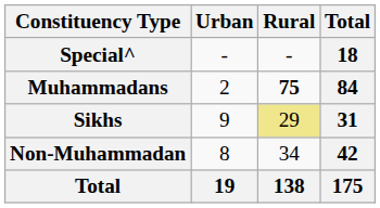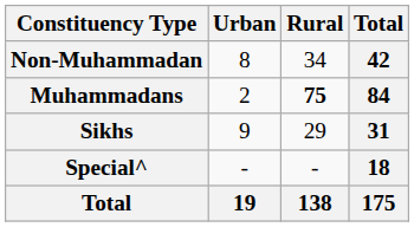 <table class="wikitable" style="text-align:center">
 <tr>
 <th>Constituency Type</th>
 <th>Urban</th>
 <th>Rural</th>
 <th>Total</th>
 </tr>
 <tr>
-<th>Special^</th>
-<td>-</td>
-<td>-</td>
-<th>18</th>
+<th>Non-Muhammadan</th>
+<td>8</td>
+<td>34</td>
+<th>42</th>
 </tr>
 <tr>
 <th>Muhammadans</th>
 <td>2</td>
 <td><strong>75</strong></td>
 <th>84</th>
 </tr>
 <tr>
 <th>Sikhs</th>
 <td>9</td>
-<td style="background: khaki;">29</td>
+<td>29</td>
 <th>31</th>
 </tr>
 <tr>
-<th>Non-Muhammadan</th>
-<td>8</td>
-<td>34</td>
-<th>42</th>
+<th>Special^</th>
+<td>-</td>
+<td>-</td>
+<th>18</th>
 </tr>
 <tr>
 <th>Total</th>
 <th>19</th>
 <th>138</th>
 <th>175</th>
 </tr>
 </table>
